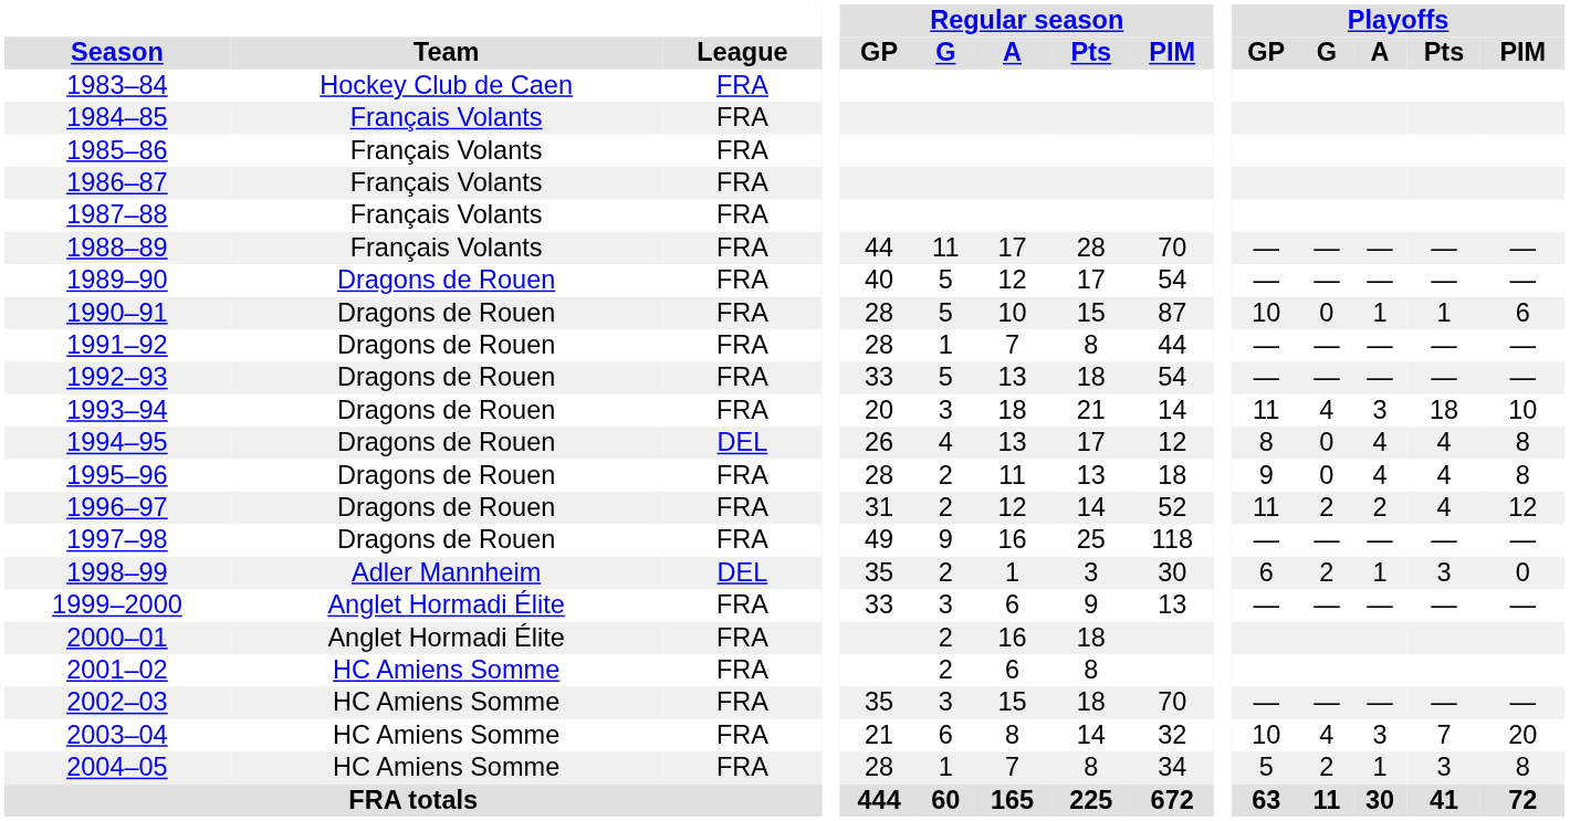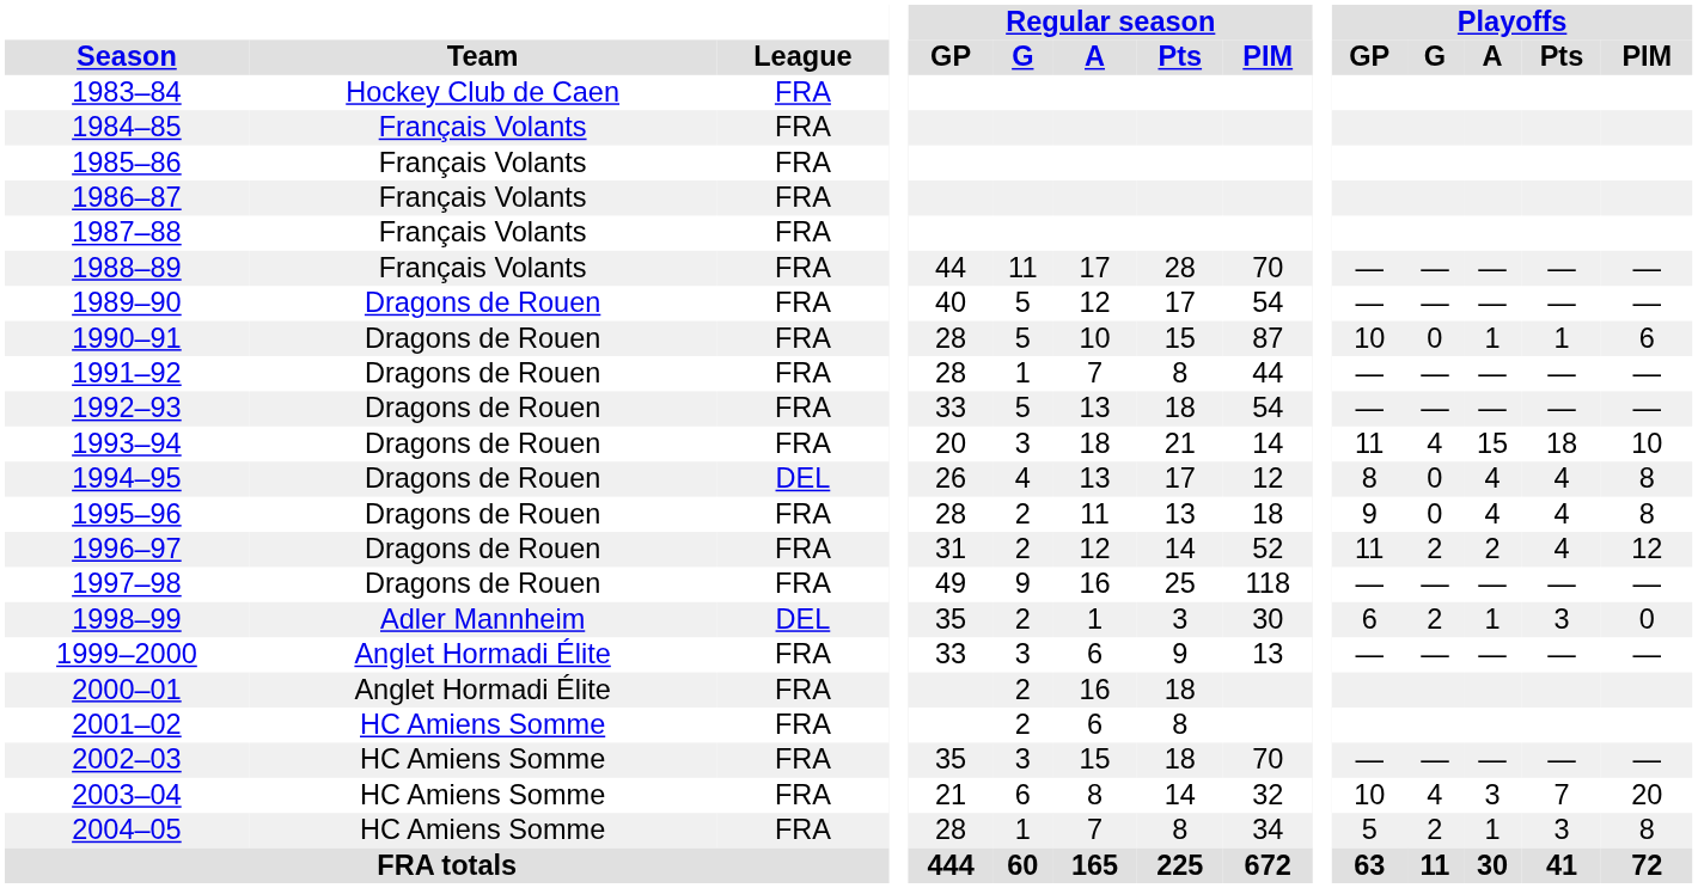 <table border="0" cellpadding="1" cellspacing="0" style="text-align:center; width:60em">
 <tr bgcolor="#e0e0e0">
 <th colspan="3" bgcolor="#ffffff"> </th>
 <th rowspan="99" bgcolor="#ffffff"> </th>
 <th colspan="5"><a href='#'>Regular season</a></th>
 <th rowspan="99" bgcolor="#ffffff"> </th>
 <th colspan="5"><a href='#'>Playoffs</a></th>
 </tr>
 <tr bgcolor="#e0e0e0">
 <th><a href='#'>Season</a></th>
 <th>Team</th>
 <th>League</th>
 <th>GP</th>
 <th><a href='#'>G</a></th>
 <th><a href='#'>A</a></th>
 <th><a href='#'>Pts</a></th>
 <th><a href='#'>PIM</a></th>
 <th>GP</th>
 <th>G</th>
 <th>A</th>
 <th>Pts</th>
 <th>PIM</th>
 </tr>
 <tr>
 <td><a href='#'>1983–84</a></td>
 <td><a href='#'>Hockey Club de Caen</a></td>
 <td><a href='#'>FRA</a></td>
 <td></td>
 <td></td>
 <td></td>
 <td></td>
 <td></td>
 <td></td>
 <td></td>
 <td></td>
 <td></td>
 <td></td>
 </tr>
 <tr bgcolor="#f0f0f0">
 <td><a href='#'>1984–85</a></td>
 <td><a href='#'>Français Volants</a></td>
 <td>FRA</td>
 <td></td>
 <td></td>
 <td></td>
 <td></td>
 <td></td>
 <td></td>
 <td></td>
 <td></td>
 <td></td>
 <td></td>
 </tr>
 <tr>
 <td><a href='#'>1985–86</a></td>
 <td>Français Volants</td>
 <td>FRA</td>
 <td></td>
 <td></td>
 <td></td>
 <td></td>
 <td></td>
 <td></td>
 <td></td>
 <td></td>
 <td></td>
 <td></td>
 </tr>
 <tr bgcolor="#f0f0f0">
 <td><a href='#'>1986–87</a></td>
 <td>Français Volants</td>
 <td>FRA</td>
 <td></td>
 <td></td>
 <td></td>
 <td></td>
 <td></td>
 <td></td>
 <td></td>
 <td></td>
 <td></td>
 <td></td>
 </tr>
 <tr>
 <td><a href='#'>1987–88</a></td>
 <td>Français Volants</td>
 <td>FRA</td>
 <td></td>
 <td></td>
 <td></td>
 <td></td>
 <td></td>
 <td></td>
 <td></td>
 <td></td>
 <td></td>
 <td></td>
 </tr>
 <tr bgcolor="#f0f0f0">
 <td><a href='#'>1988–89</a></td>
 <td>Français Volants</td>
 <td>FRA</td>
 <td>44</td>
 <td>11</td>
 <td>17</td>
 <td>28</td>
 <td>70</td>
 <td>—</td>
 <td>—</td>
 <td>—</td>
 <td>—</td>
 <td>—</td>
 </tr>
 <tr>
 <td><a href='#'>1989–90</a></td>
 <td><a href='#'>Dragons de Rouen</a></td>
 <td>FRA</td>
 <td>40</td>
 <td>5</td>
 <td>12</td>
 <td>17</td>
 <td>54</td>
 <td>—</td>
 <td>—</td>
 <td>—</td>
 <td>—</td>
 <td>—</td>
 </tr>
 <tr bgcolor="#f0f0f0">
 <td><a href='#'>1990–91</a></td>
 <td>Dragons de Rouen</td>
 <td>FRA</td>
 <td>28</td>
 <td>5</td>
 <td>10</td>
 <td>15</td>
 <td>87</td>
 <td>10</td>
 <td>0</td>
 <td>1</td>
 <td>1</td>
 <td>6</td>
 </tr>
 <tr>
 <td><a href='#'>1991–92</a></td>
 <td>Dragons de Rouen</td>
 <td>FRA</td>
 <td>28</td>
 <td>1</td>
 <td>7</td>
 <td>8</td>
 <td>44</td>
 <td>—</td>
 <td>—</td>
 <td>—</td>
 <td>—</td>
 <td>—</td>
 </tr>
 <tr bgcolor="#f0f0f0">
 <td><a href='#'>1992–93</a></td>
 <td>Dragons de Rouen</td>
 <td>FRA</td>
 <td>33</td>
 <td>5</td>
 <td>13</td>
 <td>18</td>
 <td>54</td>
 <td>—</td>
 <td>—</td>
 <td>—</td>
 <td>—</td>
 <td>—</td>
 </tr>
 <tr>
 <td><a href='#'>1993–94</a></td>
 <td>Dragons de Rouen</td>
 <td>FRA</td>
 <td>20</td>
 <td>3</td>
 <td>18</td>
 <td>21</td>
 <td>14</td>
 <td>11</td>
 <td>4</td>
-<td>3</td>
+<td>15</td>
 <td>18</td>
 <td>10</td>
 </tr>
 <tr bgcolor="#f0f0f0">
 <td><a href='#'>1994–95</a></td>
 <td>Dragons de Rouen</td>
 <td><a href='#'>DEL</a></td>
 <td>26</td>
 <td>4</td>
 <td>13</td>
 <td>17</td>
 <td>12</td>
 <td>8</td>
 <td>0</td>
 <td>4</td>
 <td>4</td>
 <td>8</td>
 </tr>
 <tr>
 <td><a href='#'>1995–96</a></td>
 <td>Dragons de Rouen</td>
 <td>FRA</td>
 <td>28</td>
 <td>2</td>
 <td>11</td>
 <td>13</td>
 <td>18</td>
 <td>9</td>
 <td>0</td>
 <td>4</td>
 <td>4</td>
 <td>8</td>
 </tr>
 <tr bgcolor="#f0f0f0">
 <td><a href='#'>1996–97</a></td>
 <td>Dragons de Rouen</td>
 <td>FRA</td>
 <td>31</td>
 <td>2</td>
 <td>12</td>
 <td>14</td>
 <td>52</td>
 <td>11</td>
 <td>2</td>
 <td>2</td>
 <td>4</td>
 <td>12</td>
 </tr>
 <tr>
 <td><a href='#'>1997–98</a></td>
 <td>Dragons de Rouen</td>
 <td>FRA</td>
 <td>49</td>
 <td>9</td>
 <td>16</td>
 <td>25</td>
 <td>118</td>
 <td>—</td>
 <td>—</td>
 <td>—</td>
 <td>—</td>
 <td>—</td>
 </tr>
 <tr bgcolor="#f0f0f0">
 <td><a href='#'>1998–99</a></td>
 <td><a href='#'>Adler Mannheim</a></td>
 <td><a href='#'>DEL</a></td>
 <td>35</td>
 <td>2</td>
 <td>1</td>
 <td>3</td>
 <td>30</td>
 <td>6</td>
 <td>2</td>
 <td>1</td>
 <td>3</td>
 <td>0</td>
 </tr>
 <tr>
 <td><a href='#'>1999–2000</a></td>
 <td><a href='#'>Anglet Hormadi Élite</a></td>
 <td>FRA</td>
 <td>33</td>
 <td>3</td>
 <td>6</td>
 <td>9</td>
 <td>13</td>
 <td>—</td>
 <td>—</td>
 <td>—</td>
 <td>—</td>
 <td>—</td>
 </tr>
 <tr bgcolor="#f0f0f0">
 <td><a href='#'>2000–01</a></td>
 <td>Anglet Hormadi Élite</td>
 <td>FRA</td>
 <td></td>
 <td>2</td>
 <td>16</td>
 <td>18</td>
 <td></td>
 <td></td>
 <td></td>
 <td></td>
 <td></td>
 <td></td>
 </tr>
 <tr>
 <td><a href='#'>2001–02</a></td>
 <td><a href='#'>HC Amiens Somme</a></td>
 <td>FRA</td>
 <td></td>
 <td>2</td>
 <td>6</td>
 <td>8</td>
 <td></td>
 <td></td>
 <td></td>
 <td></td>
 <td></td>
 <td></td>
 </tr>
 <tr bgcolor="#f0f0f0">
 <td><a href='#'>2002–03</a></td>
 <td>HC Amiens Somme</td>
 <td>FRA</td>
 <td>35</td>
 <td>3</td>
 <td>15</td>
 <td>18</td>
 <td>70</td>
 <td>—</td>
 <td>—</td>
 <td>—</td>
 <td>—</td>
 <td>—</td>
 </tr>
 <tr>
 <td><a href='#'>2003–04</a></td>
 <td>HC Amiens Somme</td>
 <td>FRA</td>
 <td>21</td>
 <td>6</td>
 <td>8</td>
 <td>14</td>
 <td>32</td>
 <td>10</td>
 <td>4</td>
 <td>3</td>
 <td>7</td>
 <td>20</td>
 </tr>
 <tr bgcolor="#f0f0f0">
 <td><a href='#'>2004–05</a></td>
 <td>HC Amiens Somme</td>
 <td>FRA</td>
 <td>28</td>
 <td>1</td>
 <td>7</td>
 <td>8</td>
 <td>34</td>
 <td>5</td>
 <td>2</td>
 <td>1</td>
 <td>3</td>
 <td>8</td>
 </tr>
 <tr bgcolor="#e0e0e0">
 <th colspan="3">FRA totals</th>
 <th>444</th>
 <th>60</th>
 <th>165</th>
 <th>225</th>
 <th>672</th>
 <th>63</th>
 <th>11</th>
 <th>30</th>
 <th>41</th>
 <th>72</th>
 </tr>
 </table>
